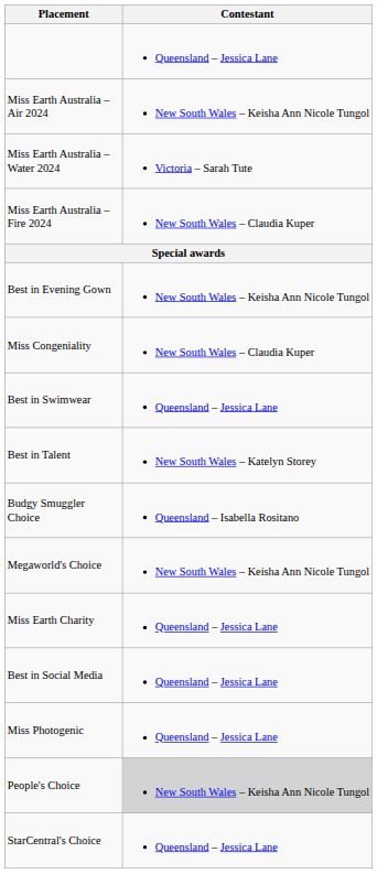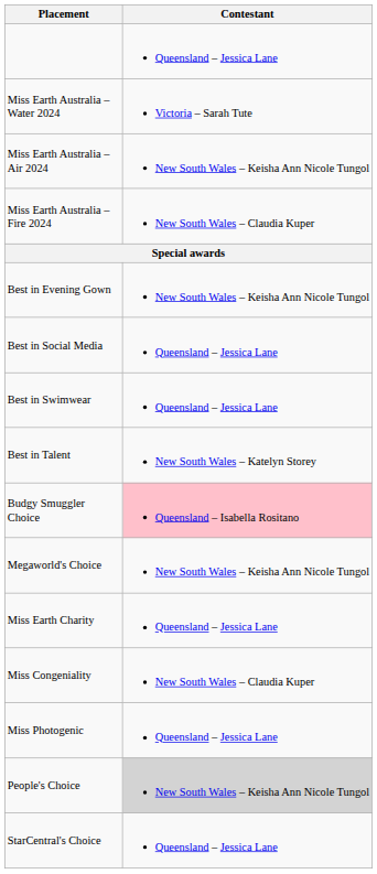 <table class="wikitable col1center" style="font-size: 95%;">
 <tr>
 <th width=150px>Placement</th>
 <th>Contestant</th>
 </tr>
 <tr>
 <td></td>
 <td><br><ul><li><a href='#'>Queensland</a> – <a href='#'>Jessica Lane</a></li></ul></td>
 </tr>
 <tr>
+<td>Miss Earth Australia – Water 2024</td>
+<td><br><ul><li><a href='#'>Victoria</a> – Sarah Tute</li></ul></td>
+</tr>
+<tr>
 <td>Miss Earth Australia – Air 2024</td>
 <td><br><ul><li><a href='#'>New South Wales</a> – Keisha Ann Nicole Tungol</li></ul></td>
-</tr>
-<tr>
-<td>Miss Earth Australia – Water 2024</td>
-<td><br><ul><li><a href='#'>Victoria</a> – Sarah Tute</li></ul></td>
 </tr>
 <tr>
 <td>Miss Earth Australia – Fire 2024</td>
 <td><br><ul><li><a href='#'>New South Wales</a> – Claudia Kuper</li></ul></td>
 </tr>
 <tr>
 <th colspan=2>Special awards</th>
 </tr>
 <tr>
 <td>Best in Evening Gown</td>
 <td><br><ul><li><a href='#'>New South Wales</a> – Keisha Ann Nicole Tungol</li></ul></td>
 </tr>
 <tr>
-<td>Miss Congeniality</td>
-<td><br><ul><li><a href='#'>New South Wales</a> – Claudia Kuper</li></ul></td>
+<td>Best in Social Media</td>
+<td><br><ul><li><a href='#'>Queensland</a> – <a href='#'>Jessica Lane</a></li></ul></td>
 </tr>
 <tr>
 <td>Best in Swimwear</td>
 <td><br><ul><li><a href='#'>Queensland</a> – <a href='#'>Jessica Lane</a></li></ul></td>
 </tr>
 <tr>
 <td>Best in Talent</td>
 <td><br><ul><li><a href='#'>New South Wales</a> – Katelyn Storey</li></ul></td>
 </tr>
 <tr>
 <td>Budgy Smuggler Choice</td>
-<td><br><ul><li><a href='#'>Queensland</a> – Isabella Rositano</li></ul></td>
+<td style="background: pink;"><br><ul><li><a href='#'>Queensland</a> – Isabella Rositano</li></ul></td>
 </tr>
 <tr>
 <td>Megaworld's Choice</td>
 <td><br><ul><li><a href='#'>New South Wales</a> – Keisha Ann Nicole Tungol</li></ul></td>
 </tr>
 <tr>
 <td>Miss Earth Charity</td>
 <td><br><ul><li><a href='#'>Queensland</a> – <a href='#'>Jessica Lane</a></li></ul></td>
 </tr>
 <tr>
-<td>Best in Social Media</td>
-<td><br><ul><li><a href='#'>Queensland</a> – <a href='#'>Jessica Lane</a></li></ul></td>
+<td>Miss Congeniality</td>
+<td><br><ul><li><a href='#'>New South Wales</a> – Claudia Kuper</li></ul></td>
 </tr>
 <tr>
 <td>Miss Photogenic</td>
 <td><br><ul><li><a href='#'>Queensland</a> – <a href='#'>Jessica Lane</a></li></ul></td>
 </tr>
 <tr>
 <td>People's Choice</td>
 <td style="background: lightgrey;"><br><ul><li><a href='#'>New South Wales</a> – Keisha Ann Nicole Tungol</li></ul></td>
 </tr>
 <tr>
 <td>StarCentral's Choice</td>
 <td><br><ul><li><a href='#'>Queensland</a> – <a href='#'>Jessica Lane</a></li></ul></td>
 </tr>
 </table>
